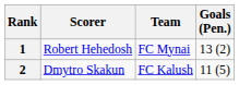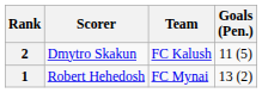 <table class="wikitable">
 <tr>
 <th>Rank</th>
 <th>Scorer</th>
 <th>Team</th>
 <th>Goals<br>(Pen.)</th>
 </tr>
 <tr>
+<th align=center rowspan=1>2</th>
+<td> <a href='#'>Dmytro Skakun</a></td>
+<td><a href='#'>FC Kalush</a></td>
+<td align=center>11 (5)</td>
+</tr>
+<tr>
 <th align=center rowspan=1>1</th>
 <td> <a href='#'>Robert Hehedosh</a></td>
 <td><a href='#'>FC Mynai</a></td>
 <td align=center>13 (2)</td>
 </tr>
-<tr>
-<th align=center rowspan=1>2</th>
-<td> <a href='#'>Dmytro Skakun</a></td>
-<td><a href='#'>FC Kalush</a></td>
-<td align=center>11 (5)</td>
-</tr>
 </table>
